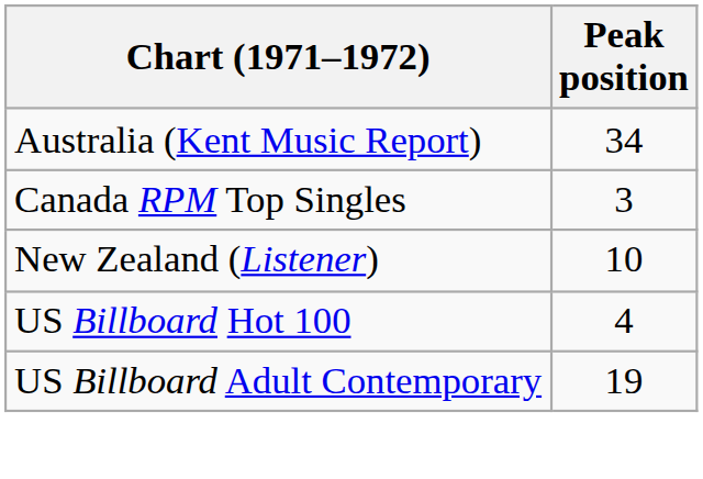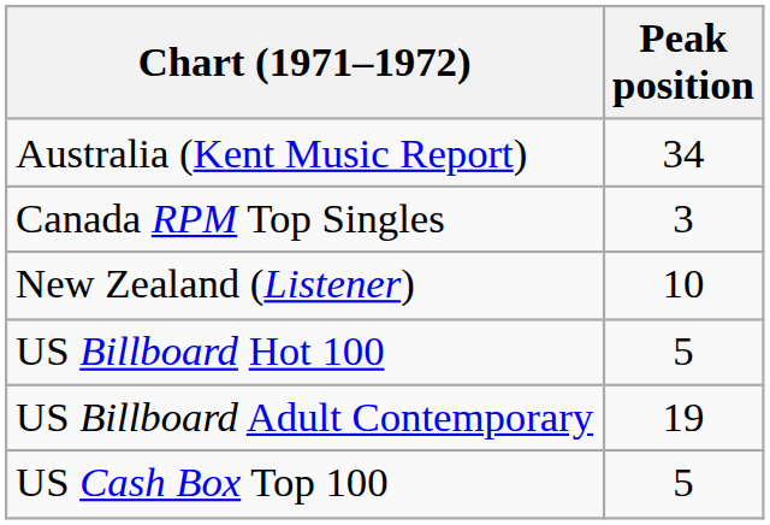 <table class="wikitable sortable">
 <tr>
 <th>Chart (1971–1972)</th>
 <th>Peak<br>position</th>
 </tr>
 <tr>
 <td>Australia (<a href='#'>Kent Music Report</a>)</td>
 <td style="text-align:center;">34</td>
 </tr>
 <tr>
 <td>Canada <em><a href='#'>RPM</a></em> Top Singles</td>
 <td style="text-align:center;">3</td>
 </tr>
 <tr>
 <td>New Zealand (<em><a href='#'>Listener</a></em>)</td>
 <td style="text-align:center;">10</td>
 </tr>
 <tr>
 <td>US <em><a href='#'>Billboard</a></em> <a href='#'>Hot 100</a></td>
-<td style="text-align:center;">4</td>
+<td style="text-align:center;">5</td>
 </tr>
 <tr>
 <td>US <em>Billboard</em> <a href='#'>Adult Contemporary</a></td>
 <td style="text-align:center;">19</td>
 </tr>
+<tr>
+<td>US <a href='#'><em>Cash Box</em></a> Top 100</td>
+<td align="center">5</td>
+</tr>
 </table>
